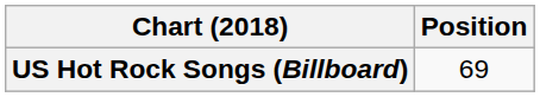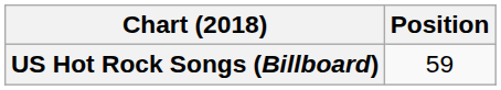 <table class="wikitable plainrowheaders" style="text-align:center">
 <tr>
 <th scope="col">Chart (2018)</th>
 <th scope="col">Position</th>
 </tr>
 <tr>
 <th scope="row">US Hot Rock Songs (<em>Billboard</em>)</th>
-<td>69</td>
+<td>59</td>
 </tr>
 </table>
